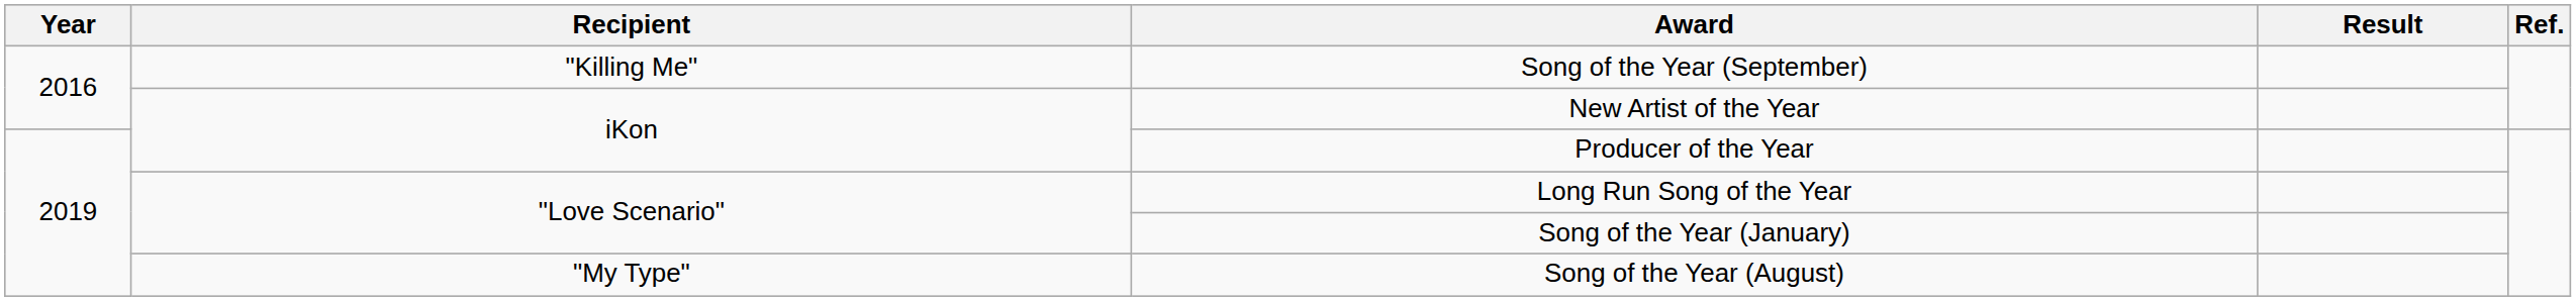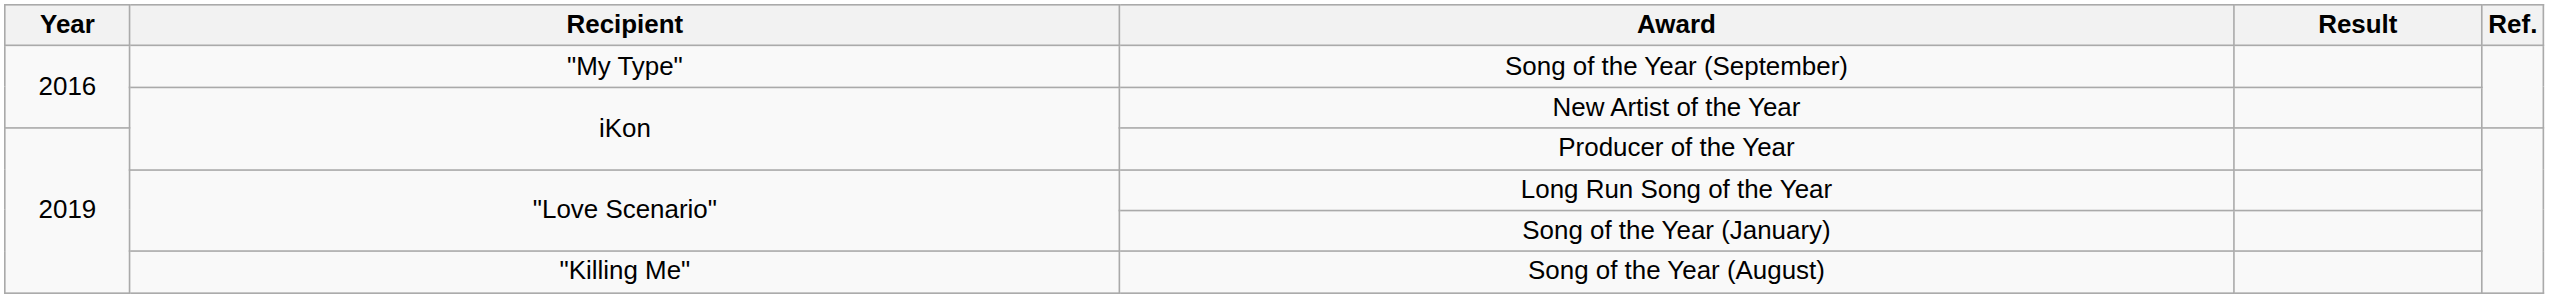 <table class="wikitable" style="text-align:center">
 <tr>
 <th width=5%>Year</th>
 <th style="width:40%;">Recipient</th>
 <th style="width:45%;">Award</th>
 <th style="width:10%;">Result</th>
 <th style="width:5%;">Ref.</th>
 </tr>
 <tr>
 <td rowspan="2">2016</td>
-<td>"Killing Me"</td>
+<td>"My Type"</td>
 <td>Song of the Year (September)</td>
 <td></td>
 <td rowspan="2"></td>
 </tr>
 <tr>
 <td rowspan="2">iKon</td>
 <td>New Artist of the Year</td>
 <td></td>
 </tr>
 <tr>
 <td rowspan="4">2019</td>
 <td>Producer of the Year</td>
 <td></td>
 <td rowspan="4"></td>
 </tr>
 <tr>
 <td rowspan="2">"Love Scenario"</td>
 <td>Long Run Song of the Year</td>
 <td></td>
 </tr>
 <tr>
 <td>Song of the Year (January)</td>
 <td></td>
 </tr>
 <tr>
-<td>"My Type"</td>
+<td>"Killing Me"</td>
 <td>Song of the Year (August)</td>
 <td></td>
 </tr>
 </table>
